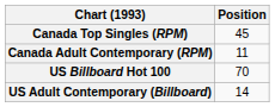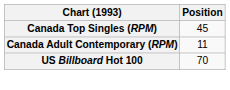 <table class="wikitable sortable plainrowheaders" style="text-align:center">
 <tr>
 <th scope="col">Chart (1993)</th>
 <th scope="col">Position</th>
 </tr>
 <tr>
 <th scope="row">Canada Top Singles (<em>RPM</em>)</th>
 <td>45</td>
 </tr>
 <tr>
 <th scope="row">Canada Adult Contemporary (<em>RPM</em>)</th>
 <td>11</td>
 </tr>
 <tr>
 <th scope="row">US <em>Billboard</em> Hot 100</th>
 <td>70</td>
 </tr>
-<tr>
-<th scope="row">US Adult Contemporary (<em>Billboard</em>)</th>
-<td>14</td>
-</tr>
 </table>
